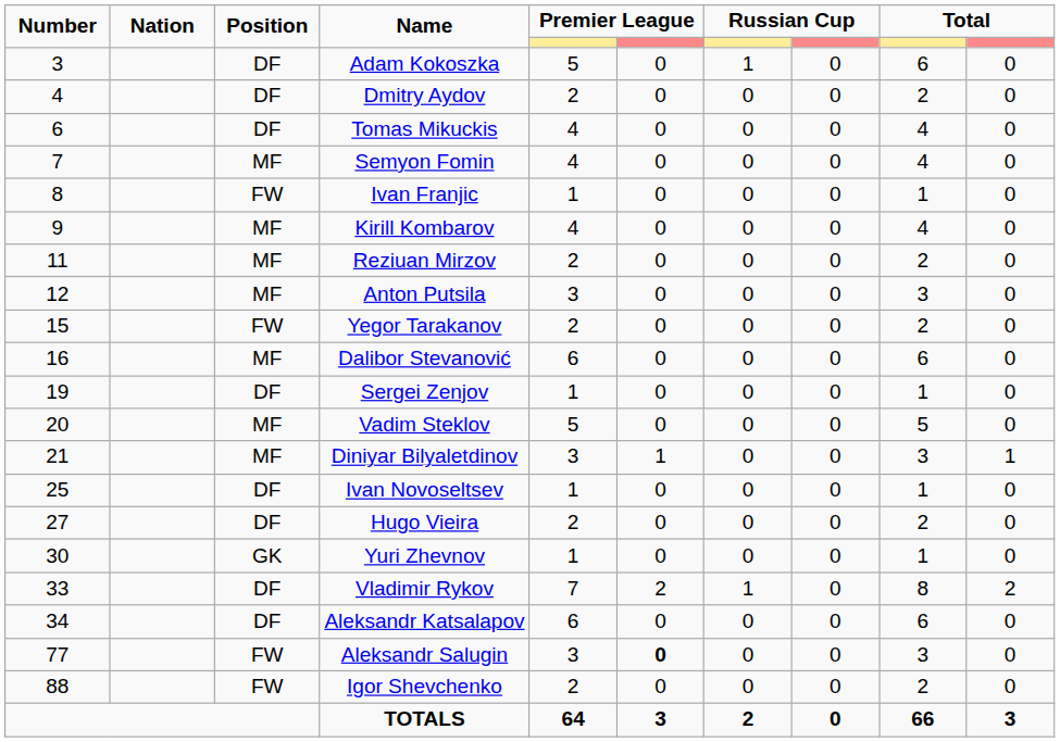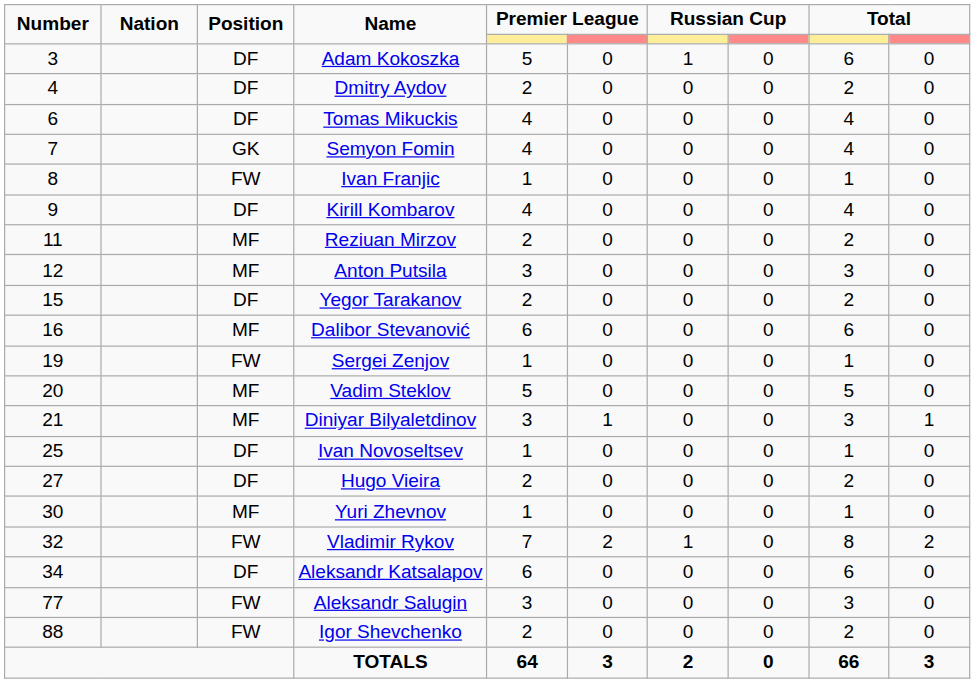 <table class="wikitable" style="font-size: 100%; text-align: center;">
 <tr>
 <td rowspan="2" width="10%" align="center"><strong>Number</strong></td>
 <td rowspan="2" width="10%" align="center"><strong>Nation</strong></td>
 <td rowspan="2" width="10%" align="center"><strong>Position</strong></td>
 <td rowspan="2" width="20%" align="center"><strong>Name</strong></td>
 <td colspan="2" align="center"><strong>Premier League</strong></td>
 <td colspan="2" align="center"><strong>Russian Cup</strong></td>
 <td colspan="2" align="center"><strong>Total</strong></td>
 </tr>
 <tr>
 <th width=60 style="background: #FFEE99"></th>
 <th width=60 style="background: #FF8888"></th>
 <th width=60 style="background: #FFEE99"></th>
 <th width=60 style="background: #FF8888"></th>
 <th width=60 style="background: #FFEE99"></th>
 <th width=60 style="background: #FF8888"></th>
 </tr>
 <tr>
 <td>3</td>
 <td></td>
 <td>DF</td>
 <td><a href='#'>Adam Kokoszka</a></td>
 <td>5</td>
 <td>0</td>
 <td>1</td>
 <td>0</td>
 <td>6</td>
 <td>0</td>
 </tr>
 <tr>
 <td>4</td>
 <td></td>
 <td>DF</td>
 <td><a href='#'>Dmitry Aydov</a></td>
 <td>2</td>
 <td>0</td>
 <td>0</td>
 <td>0</td>
 <td>2</td>
 <td>0</td>
 </tr>
 <tr>
 <td>6</td>
 <td></td>
 <td>DF</td>
 <td><a href='#'>Tomas Mikuckis</a></td>
 <td>4</td>
 <td>0</td>
 <td>0</td>
 <td>0</td>
 <td>4</td>
 <td>0</td>
 </tr>
 <tr>
 <td>7</td>
 <td></td>
-<td>MF</td>
+<td>GK</td>
 <td><a href='#'>Semyon Fomin</a></td>
 <td>4</td>
 <td>0</td>
 <td>0</td>
 <td>0</td>
 <td>4</td>
 <td>0</td>
 </tr>
 <tr>
 <td>8</td>
 <td></td>
 <td>FW</td>
 <td><a href='#'>Ivan Franjic</a></td>
 <td>1</td>
 <td>0</td>
 <td>0</td>
 <td>0</td>
 <td>1</td>
 <td>0</td>
 </tr>
 <tr>
 <td>9</td>
 <td></td>
-<td>MF</td>
+<td>DF</td>
 <td><a href='#'>Kirill Kombarov</a></td>
 <td>4</td>
 <td>0</td>
 <td>0</td>
 <td>0</td>
 <td>4</td>
 <td>0</td>
 </tr>
 <tr>
 <td>11</td>
 <td></td>
 <td>MF</td>
 <td><a href='#'>Reziuan Mirzov</a></td>
 <td>2</td>
 <td>0</td>
 <td>0</td>
 <td>0</td>
 <td>2</td>
 <td>0</td>
 </tr>
 <tr>
 <td>12</td>
 <td></td>
 <td>MF</td>
 <td><a href='#'>Anton Putsila</a></td>
 <td>3</td>
 <td>0</td>
 <td>0</td>
 <td>0</td>
 <td>3</td>
 <td>0</td>
 </tr>
 <tr>
 <td>15</td>
 <td></td>
-<td>FW</td>
+<td>DF</td>
 <td><a href='#'>Yegor Tarakanov</a></td>
 <td>2</td>
 <td>0</td>
 <td>0</td>
 <td>0</td>
 <td>2</td>
 <td>0</td>
 </tr>
 <tr>
 <td>16</td>
 <td></td>
 <td>MF</td>
 <td><a href='#'>Dalibor Stevanović</a></td>
 <td>6</td>
 <td>0</td>
 <td>0</td>
 <td>0</td>
 <td>6</td>
 <td>0</td>
 </tr>
 <tr>
 <td>19</td>
 <td></td>
-<td>DF</td>
+<td>FW</td>
 <td><a href='#'>Sergei Zenjov</a></td>
 <td>1</td>
 <td>0</td>
 <td>0</td>
 <td>0</td>
 <td>1</td>
 <td>0</td>
 </tr>
 <tr>
 <td>20</td>
 <td></td>
 <td>MF</td>
 <td><a href='#'>Vadim Steklov</a></td>
 <td>5</td>
 <td>0</td>
 <td>0</td>
 <td>0</td>
 <td>5</td>
 <td>0</td>
 </tr>
 <tr>
 <td>21</td>
 <td></td>
 <td>MF</td>
 <td><a href='#'>Diniyar Bilyaletdinov</a></td>
 <td>3</td>
 <td>1</td>
 <td>0</td>
 <td>0</td>
 <td>3</td>
 <td>1</td>
 </tr>
 <tr>
 <td>25</td>
 <td></td>
 <td>DF</td>
 <td><a href='#'>Ivan Novoseltsev</a></td>
 <td>1</td>
 <td>0</td>
 <td>0</td>
 <td>0</td>
 <td>1</td>
 <td>0</td>
 </tr>
 <tr>
 <td>27</td>
 <td></td>
 <td>DF</td>
 <td><a href='#'>Hugo Vieira</a></td>
 <td>2</td>
 <td>0</td>
 <td>0</td>
 <td>0</td>
 <td>2</td>
 <td>0</td>
 </tr>
 <tr>
 <td>30</td>
 <td></td>
-<td>GK</td>
+<td>MF</td>
 <td><a href='#'>Yuri Zhevnov</a></td>
 <td>1</td>
 <td>0</td>
 <td>0</td>
 <td>0</td>
 <td>1</td>
 <td>0</td>
 </tr>
 <tr>
-<td>33</td>
+<td>32</td>
 <td></td>
-<td>DF</td>
+<td>FW</td>
 <td><a href='#'>Vladimir Rykov</a></td>
 <td>7</td>
 <td>2</td>
 <td>1</td>
 <td>0</td>
 <td>8</td>
 <td>2</td>
 </tr>
 <tr>
 <td>34</td>
 <td></td>
 <td>DF</td>
 <td><a href='#'>Aleksandr Katsalapov</a></td>
 <td>6</td>
 <td>0</td>
 <td>0</td>
 <td>0</td>
 <td>6</td>
 <td>0</td>
 </tr>
 <tr>
 <td>77</td>
 <td></td>
 <td>FW</td>
 <td><a href='#'>Aleksandr Salugin</a></td>
 <td>3</td>
-<td><strong>0</strong></td>
+<td>0</td>
 <td>0</td>
 <td>0</td>
 <td>3</td>
 <td>0</td>
 </tr>
 <tr>
 <td>88</td>
 <td></td>
 <td>FW</td>
 <td><a href='#'>Igor Shevchenko</a></td>
 <td>2</td>
 <td>0</td>
 <td>0</td>
 <td>0</td>
 <td>2</td>
 <td>0</td>
 </tr>
 <tr>
 <td colspan="3"></td>
 <td><strong>TOTALS</strong></td>
 <td><strong>64</strong></td>
 <td><strong>3</strong></td>
 <td><strong>2</strong></td>
 <td><strong>0</strong></td>
 <td><strong>66</strong></td>
 <td><strong>3</strong></td>
 </tr>
 </table>
